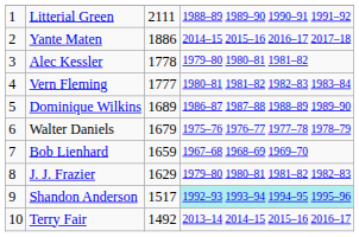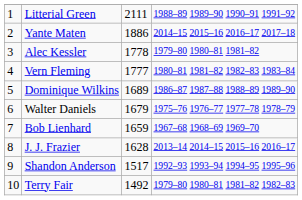 <table class="wikitable">
 <tr>
 </tr>
 <tr>
 <td>1</td>
 <td><a href='#'>Litterial Green</a></td>
 <td>2111</td>
 <td style="font-size:80%;"><a href='#'>1988–89</a> <a href='#'>1989–90</a> <a href='#'>1990–91</a> <a href='#'>1991–92</a></td>
 </tr>
 <tr>
 <td>2</td>
 <td><a href='#'>Yante Maten</a></td>
 <td>1886</td>
 <td style="font-size:80%;"><a href='#'>2014–15</a> <a href='#'>2015–16</a> <a href='#'>2016–17</a> <a href='#'>2017–18</a></td>
 </tr>
 <tr>
 <td>3</td>
 <td><a href='#'>Alec Kessler</a></td>
 <td>1778</td>
 <td style="font-size:80%;"><a href='#'>1979–80</a> <a href='#'>1980–81</a> <a href='#'>1981–82</a></td>
 </tr>
 <tr>
 <td>4</td>
 <td><a href='#'>Vern Fleming</a></td>
 <td>1777</td>
 <td style="font-size:80%;"><a href='#'>1980–81</a> <a href='#'>1981–82</a> <a href='#'>1982–83</a> <a href='#'>1983–84</a></td>
 </tr>
 <tr>
 <td>5</td>
 <td><a href='#'>Dominique Wilkins</a></td>
 <td>1689</td>
 <td style="font-size:80%;"><a href='#'>1986–87</a> <a href='#'>1987–88</a> <a href='#'>1988–89</a> <a href='#'>1989–90</a></td>
 </tr>
 <tr>
 <td>6</td>
 <td>Walter Daniels</td>
 <td>1679</td>
 <td style="font-size:80%;"><a href='#'>1975–76</a> <a href='#'>1976–77</a> <a href='#'>1977–78</a> <a href='#'>1978–79</a></td>
 </tr>
 <tr>
 <td>7</td>
 <td><a href='#'>Bob Lienhard</a></td>
 <td>1659</td>
 <td style="font-size:80%;"><a href='#'>1967–68</a> <a href='#'>1968–69</a> <a href='#'>1969–70</a></td>
 </tr>
 <tr>
 <td>8</td>
 <td><a href='#'>J. J. Frazier</a></td>
-<td>1629</td>
-<td style="font-size:80%;"><a href='#'>1979–80</a> <a href='#'>1980–81</a> <a href='#'>1981–82</a> <a href='#'>1982–83</a></td>
+<td>1628</td>
+<td style="font-size:80%;"><a href='#'>2013–14</a> <a href='#'>2014–15</a> <a href='#'>2015–16</a> <a href='#'>2016–17</a></td>
 </tr>
 <tr>
 <td>9</td>
 <td><a href='#'>Shandon Anderson</a></td>
 <td>1517</td>
-<td style="background: paleturquoise; font-size:80%;"><a href='#'>1992–93</a> <a href='#'>1993–94</a> <a href='#'>1994–95</a> <a href='#'>1995–96</a></td>
+<td style="font-size:80%;"><a href='#'>1992–93</a> <a href='#'>1993–94</a> <a href='#'>1994–95</a> <a href='#'>1995–96</a></td>
 </tr>
 <tr>
 <td>10</td>
 <td><a href='#'>Terry Fair</a></td>
 <td>1492</td>
-<td style="font-size:80%;"><a href='#'>2013–14</a> <a href='#'>2014–15</a> <a href='#'>2015–16</a> <a href='#'>2016–17</a></td>
+<td style="font-size:80%;"><a href='#'>1979–80</a> <a href='#'>1980–81</a> <a href='#'>1981–82</a> <a href='#'>1982–83</a></td>
 </tr>
 </table>
